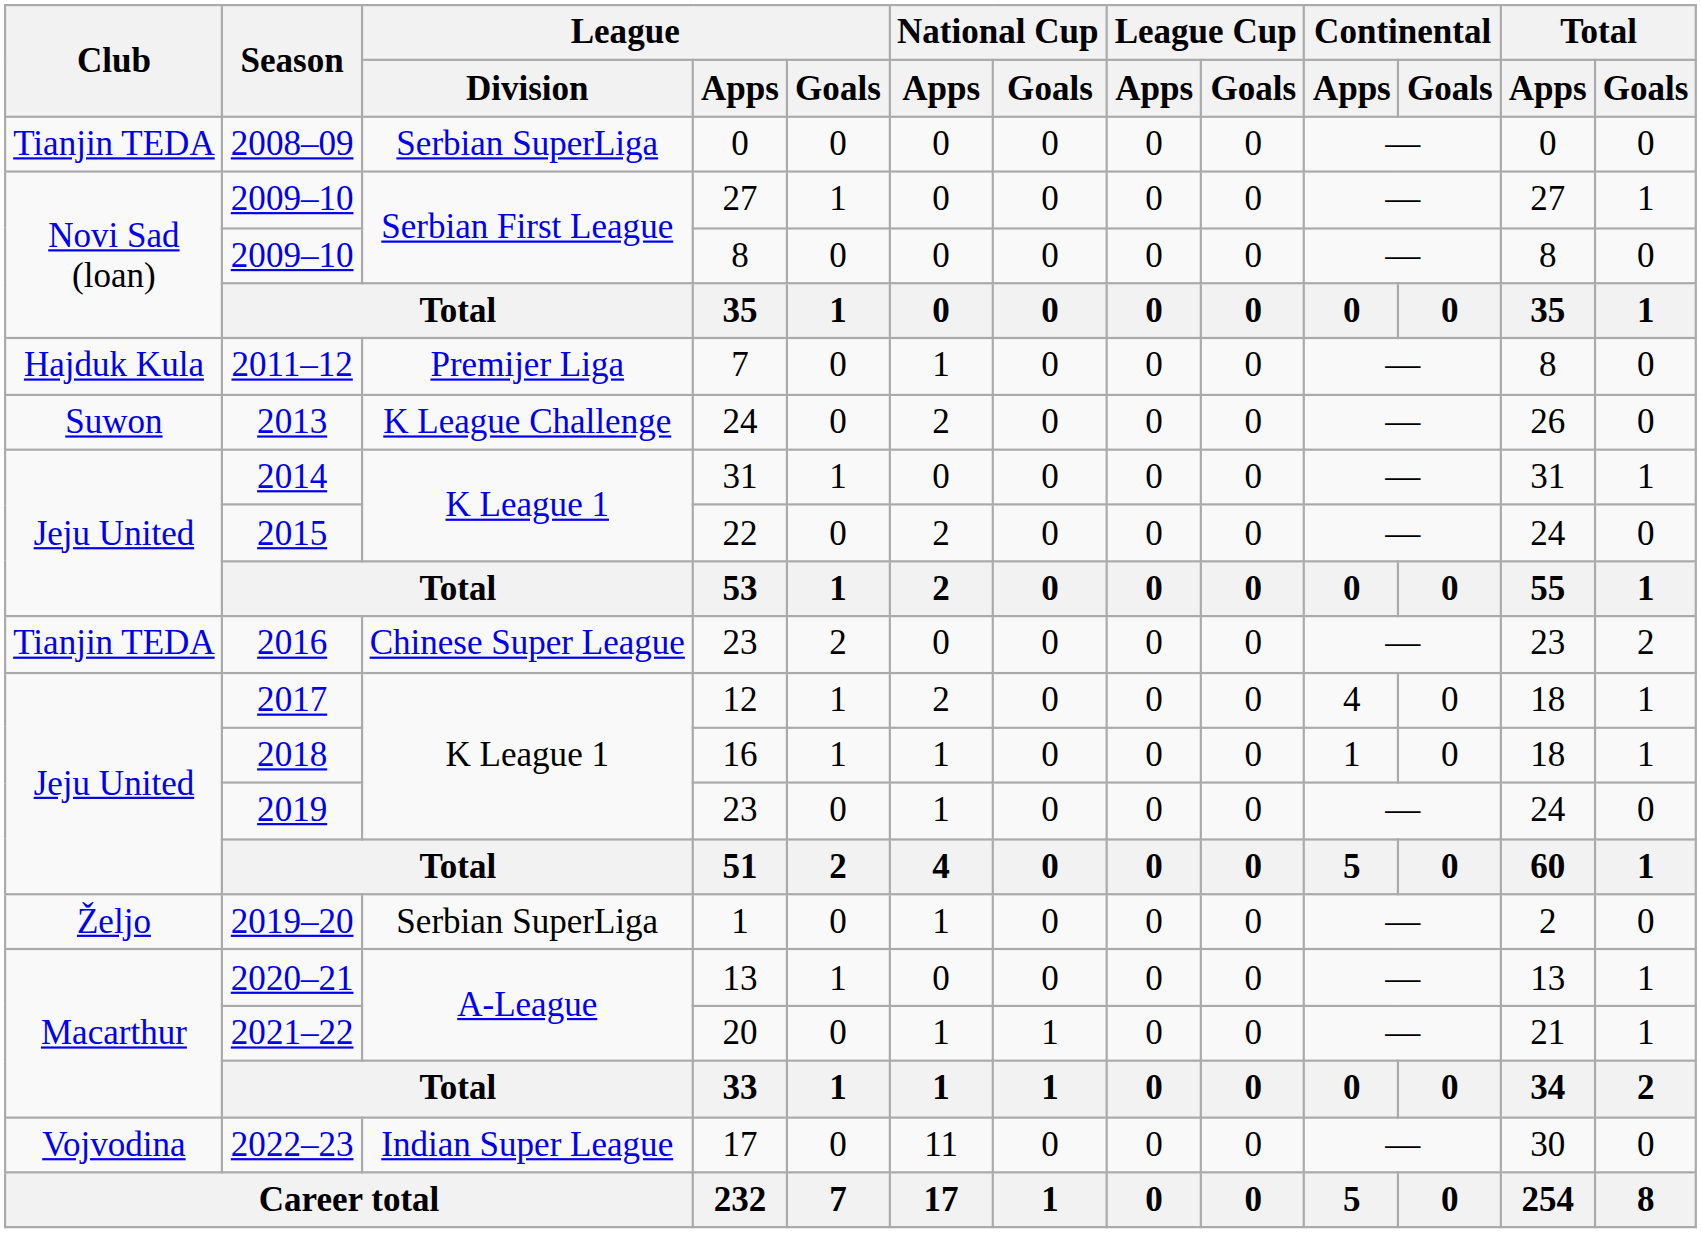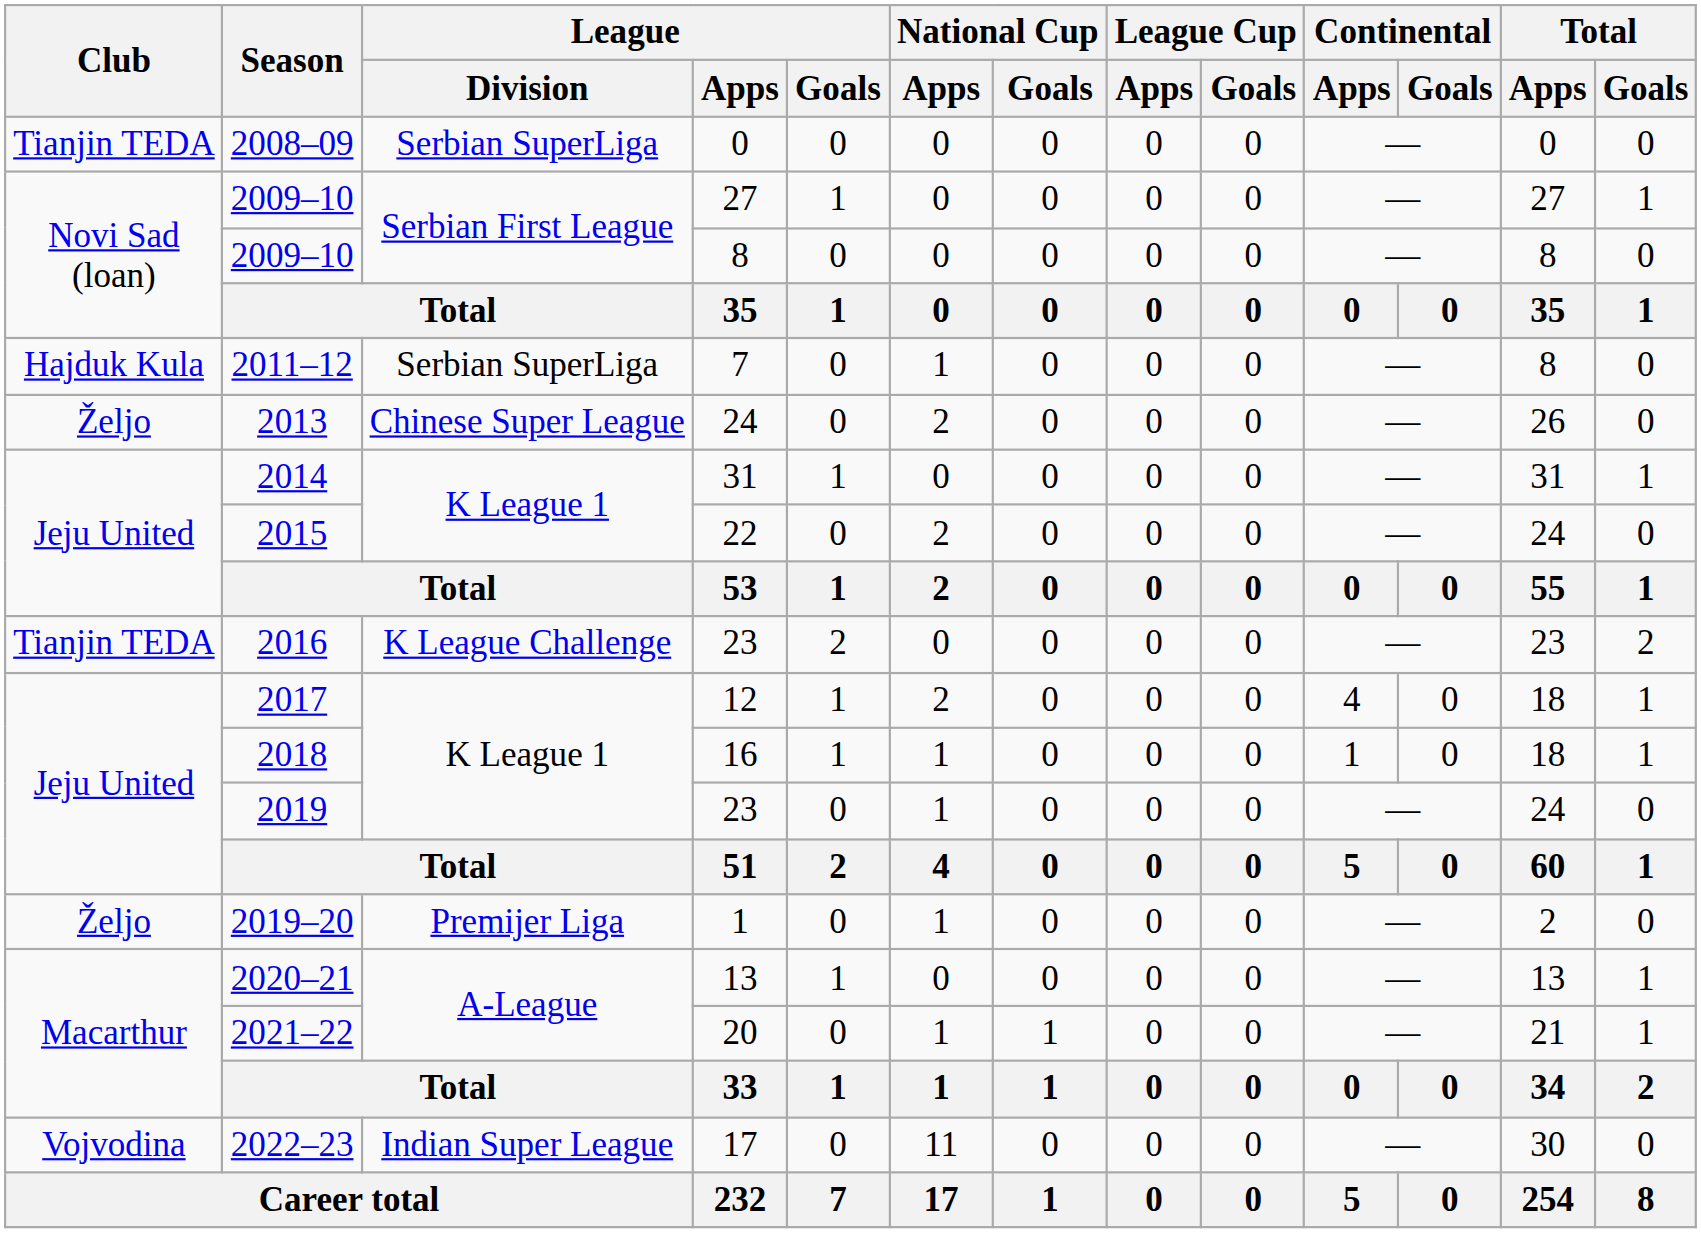 <table class="wikitable" style="text-align: center;">
 <tr>
 <th rowspan="2">Club</th>
 <th rowspan="2">Season</th>
 <th colspan="3">League</th>
 <th colspan="2">National Cup</th>
 <th colspan="2">League Cup</th>
 <th colspan="2">Continental</th>
 <th colspan="2">Total</th>
 </tr>
 <tr>
 <th>Division</th>
 <th>Apps</th>
 <th>Goals</th>
 <th>Apps</th>
 <th>Goals</th>
 <th>Apps</th>
 <th>Goals</th>
 <th>Apps</th>
 <th>Goals</th>
 <th>Apps</th>
 <th>Goals</th>
 </tr>
 <tr>
 <td rowspan="1"><a href='#'>Tianjin TEDA</a></td>
 <td><a href='#'>2008–09</a></td>
 <td rowspan="1"><a href='#'>Serbian SuperLiga</a></td>
 <td>0</td>
 <td>0</td>
 <td>0</td>
 <td>0</td>
 <td>0</td>
 <td>0</td>
 <td colspan="2">—</td>
 <td>0</td>
 <td>0</td>
 </tr>
 <tr>
 <td rowspan="3"><a href='#'>Novi Sad</a> <br>(loan)</td>
 <td><a href='#'>2009–10</a></td>
 <td rowspan="2"><a href='#'>Serbian First League</a></td>
 <td>27</td>
 <td>1</td>
 <td>0</td>
 <td>0</td>
 <td>0</td>
 <td>0</td>
 <td colspan="2">—</td>
 <td>27</td>
 <td>1</td>
 </tr>
 <tr>
 <td><a href='#'>2009–10</a></td>
 <td>8</td>
 <td>0</td>
 <td>0</td>
 <td>0</td>
 <td>0</td>
 <td>0</td>
 <td colspan="2">—</td>
 <td>8</td>
 <td>0</td>
 </tr>
 <tr>
 <th colspan="2">Total</th>
 <th>35</th>
 <th>1</th>
 <th>0</th>
 <th>0</th>
 <th>0</th>
 <th>0</th>
 <th>0</th>
 <th>0</th>
 <th>35</th>
 <th>1</th>
 </tr>
 <tr>
 <td rowspan="1"><a href='#'>Hajduk Kula</a></td>
 <td><a href='#'>2011–12</a></td>
-<td rowspan="1"><a href='#'>Premijer Liga</a></td>
+<td rowspan="1">Serbian SuperLiga</td>
 <td>7</td>
 <td>0</td>
 <td>1</td>
 <td>0</td>
 <td>0</td>
 <td>0</td>
 <td colspan="2">—</td>
 <td>8</td>
 <td>0</td>
 </tr>
 <tr>
-<td rowspan="1"><a href='#'>Suwon</a></td>
+<td rowspan="1"><a href='#'>Željo</a></td>
 <td><a href='#'>2013</a></td>
-<td rowspan="1"><a href='#'>K League Challenge</a></td>
+<td rowspan="1"><a href='#'>Chinese Super League</a></td>
 <td>24</td>
 <td>0</td>
 <td>2</td>
 <td>0</td>
 <td>0</td>
 <td>0</td>
 <td colspan="2">—</td>
 <td>26</td>
 <td>0</td>
 </tr>
 <tr>
 <td rowspan="3"><a href='#'>Jeju United</a></td>
 <td><a href='#'>2014</a></td>
 <td rowspan="2"><a href='#'>K League 1</a></td>
 <td>31</td>
 <td>1</td>
 <td>0</td>
 <td>0</td>
 <td>0</td>
 <td>0</td>
 <td colspan="2">—</td>
 <td>31</td>
 <td>1</td>
 </tr>
 <tr>
 <td><a href='#'>2015</a></td>
 <td>22</td>
 <td>0</td>
 <td>2</td>
 <td>0</td>
 <td>0</td>
 <td>0</td>
 <td colspan="2">—</td>
 <td>24</td>
 <td>0</td>
 </tr>
 <tr>
 <th colspan="2">Total</th>
 <th>53</th>
 <th>1</th>
 <th>2</th>
 <th>0</th>
 <th>0</th>
 <th>0</th>
 <th>0</th>
 <th>0</th>
 <th>55</th>
 <th>1</th>
 </tr>
 <tr>
 <td rowspan="1"><a href='#'>Tianjin TEDA</a></td>
 <td><a href='#'>2016</a></td>
-<td rowspan="1"><a href='#'>Chinese Super League</a></td>
+<td rowspan="1"><a href='#'>K League Challenge</a></td>
 <td>23</td>
 <td>2</td>
 <td>0</td>
 <td>0</td>
 <td>0</td>
 <td>0</td>
 <td colspan="2">—</td>
 <td>23</td>
 <td>2</td>
 </tr>
 <tr>
 <td rowspan="4"><a href='#'>Jeju United</a></td>
 <td><a href='#'>2017</a></td>
 <td rowspan="3">K League 1</td>
 <td>12</td>
 <td>1</td>
 <td>2</td>
 <td>0</td>
 <td>0</td>
 <td>0</td>
 <td>4</td>
 <td>0</td>
 <td>18</td>
 <td>1</td>
 </tr>
 <tr>
 <td><a href='#'>2018</a></td>
 <td>16</td>
 <td>1</td>
 <td>1</td>
 <td>0</td>
 <td>0</td>
 <td>0</td>
 <td>1</td>
 <td>0</td>
 <td>18</td>
 <td>1</td>
 </tr>
 <tr>
 <td><a href='#'>2019</a></td>
 <td>23</td>
 <td>0</td>
 <td>1</td>
 <td>0</td>
 <td>0</td>
 <td>0</td>
 <td colspan="2">—</td>
 <td>24</td>
 <td>0</td>
 </tr>
 <tr>
 <th colspan="2">Total</th>
 <th>51</th>
 <th>2</th>
 <th>4</th>
 <th>0</th>
 <th>0</th>
 <th>0</th>
 <th>5</th>
 <th>0</th>
 <th>60</th>
 <th>1</th>
 </tr>
 <tr>
 <td rowspan="1"><a href='#'>Željo</a></td>
 <td><a href='#'>2019–20</a></td>
-<td rowspan="1">Serbian SuperLiga</td>
+<td rowspan="1"><a href='#'>Premijer Liga</a></td>
 <td>1</td>
 <td>0</td>
 <td>1</td>
 <td>0</td>
 <td>0</td>
 <td>0</td>
 <td colspan="2">—</td>
 <td>2</td>
 <td>0</td>
 </tr>
 <tr>
 <td rowspan="3"><a href='#'>Macarthur</a></td>
 <td><a href='#'>2020–21</a></td>
 <td rowspan="2"><a href='#'>A-League</a></td>
 <td>13</td>
 <td>1</td>
 <td>0</td>
 <td>0</td>
 <td>0</td>
 <td>0</td>
 <td colspan="2">—</td>
 <td>13</td>
 <td>1</td>
 </tr>
 <tr>
 <td><a href='#'>2021–22</a></td>
 <td>20</td>
 <td>0</td>
 <td>1</td>
 <td>1</td>
 <td>0</td>
 <td>0</td>
 <td colspan="2">—</td>
 <td>21</td>
 <td>1</td>
 </tr>
 <tr>
 <th colspan="2">Total</th>
 <th>33</th>
 <th>1</th>
 <th>1</th>
 <th>1</th>
 <th>0</th>
 <th>0</th>
 <th>0</th>
 <th>0</th>
 <th>34</th>
 <th>2</th>
 </tr>
 <tr>
 <td rowspan="1"><a href='#'>Vojvodina</a></td>
 <td><a href='#'>2022–23</a></td>
 <td rowspan="1"><a href='#'>Indian Super League</a></td>
 <td>17</td>
 <td>0</td>
 <td>11</td>
 <td>0</td>
 <td>0</td>
 <td>0</td>
 <td colspan="2">—</td>
 <td>30</td>
 <td>0</td>
 </tr>
 <tr>
 <th colspan="3">Career total</th>
 <th>232</th>
 <th>7</th>
 <th>17</th>
 <th>1</th>
 <th>0</th>
 <th>0</th>
 <th>5</th>
 <th>0</th>
 <th>254</th>
 <th>8</th>
 </tr>
 </table>
